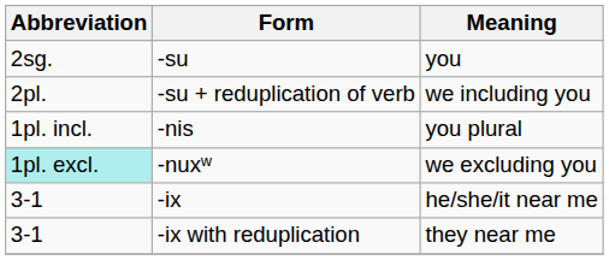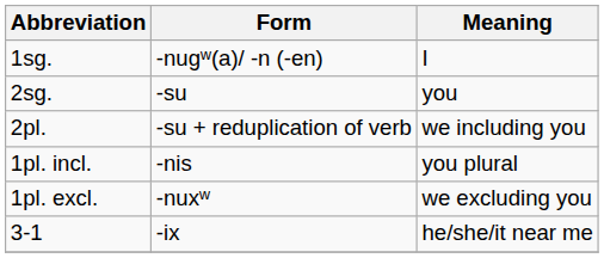 <table class="wikitable">
 <tr>
 <th>Abbreviation</th>
 <th>Form</th>
 <th>Meaning</th>
+</tr>
+<tr>
+<td>1sg.</td>
+<td>-nugʷ(a)/ -n (-en)</td>
+<td>I</td>
 </tr>
 <tr>
 <td>2sg.</td>
 <td>-su</td>
 <td>you</td>
 </tr>
 <tr>
 <td>2pl.</td>
 <td>-su + reduplication of verb</td>
 <td>we including you</td>
 </tr>
 <tr>
 <td>1pl. incl.</td>
 <td>-nis</td>
 <td>you plural</td>
 </tr>
 <tr>
-<td style="background: paleturquoise;">1pl. excl.</td>
+<td>1pl. excl.</td>
 <td>-nuxʷ</td>
 <td>we excluding you</td>
 </tr>
 <tr>
 <td>3-1</td>
 <td>-ix</td>
 <td>he/she/it near me</td>
 </tr>
 <tr>
-<td>3-1</td>
-<td>-ix with reduplication</td>
-<td>they near me</td>
-</tr>
-<tr>
 </tr>
 </table>
